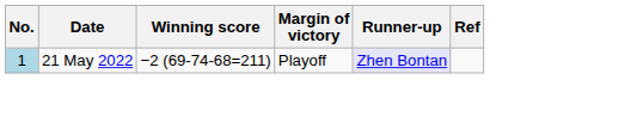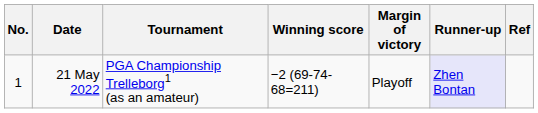 <table class="wikitable" style="font-size:95%;">
 <tr>
 <th>No.</th>
 <th>Date</th>
+<th>Tournament</th>
 <th>Winning score</th>
 <th>Margin of<br>victory</th>
 <th>Runner-up</th>
 <th>Ref</th>
 </tr>
 <tr>
-<td align=center style="background: lightblue;">1</td>
+<td align=center>1</td>
 <td align=right>21 May <a href='#'>2022</a></td>
+<td><a href='#'>PGA Championship Trelleborg</a><sup>1</sup><br>(as an amateur)</td>
 <td>−2 (69-74-68=211)</td>
 <td>Playoff</td>
 <td style="background: lavender;"> <a href='#'>Zhen Bontan</a></td>
 <td></td>
 </tr>
 </table>
